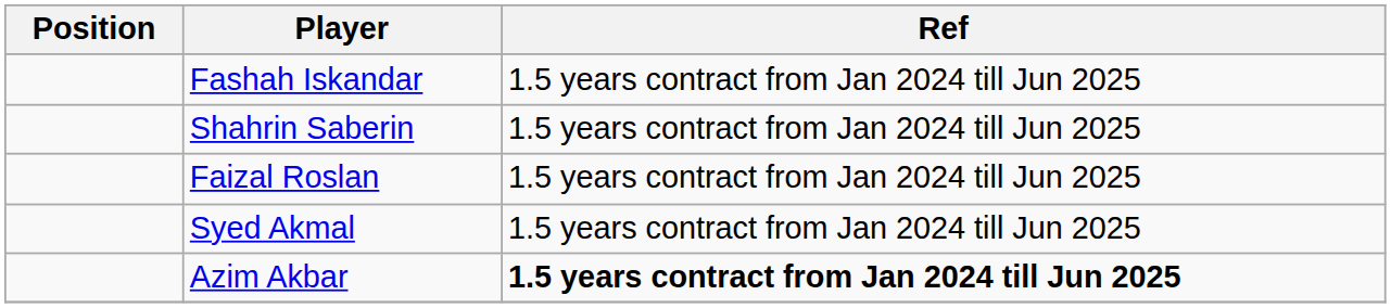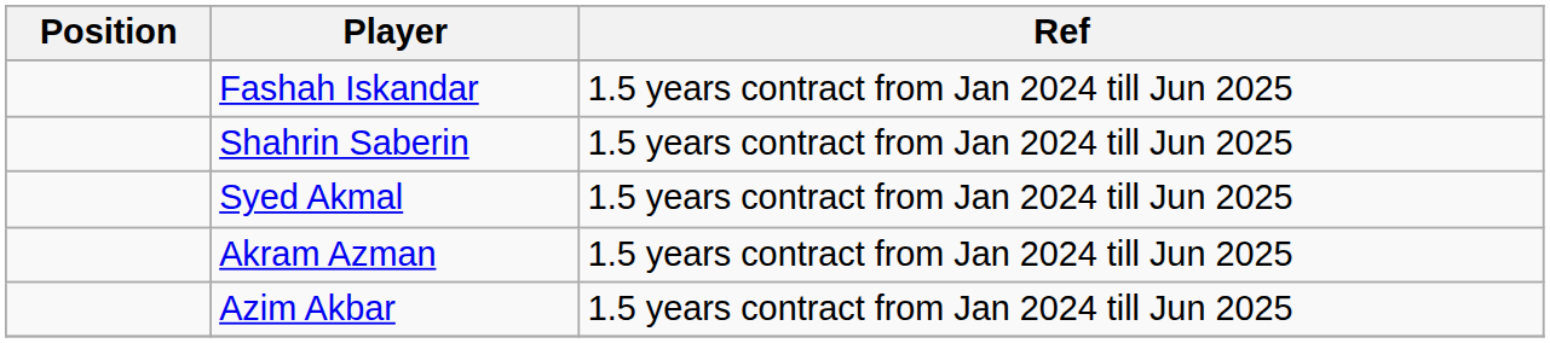 <table class="wikitable sortable" style="width:80%; text-align:center; font-size:100%; text-align:left;">
 <tr>
 <th><strong>Position</strong></th>
 <th><strong>Player</strong></th>
 <th><strong>Ref</strong></th>
 </tr>
 <tr>
 <td></td>
 <td> <a href='#'>Fashah Iskandar</a></td>
 <td>1.5 years contract from Jan 2024 till Jun 2025 </td>
 </tr>
 <tr>
 <td></td>
 <td> <a href='#'>Shahrin Saberin</a></td>
 <td>1.5 years contract from Jan 2024 till Jun 2025 </td>
 </tr>
 <tr>
 <td></td>
-<td> <a href='#'>Faizal Roslan</a></td>
-<td>1.5 years contract from Jan 2024 till Jun 2025 </td>
-</tr>
-<tr>
-<td></td>
 <td> <a href='#'>Syed Akmal</a></td>
 <td>1.5 years contract from Jan 2024 till Jun 2025 </td>
 </tr>
 <tr>
 <td></td>
+<td> <a href='#'>Akram Azman</a></td>
+<td>1.5 years contract from Jan 2024 till Jun 2025 </td>
+</tr>
+<tr>
+<td></td>
 <td> <a href='#'>Azim Akbar</a></td>
-<td><strong>1.5 years contract from Jan 2024 till Jun 2025 </strong></td>
+<td>1.5 years contract from Jan 2024 till Jun 2025 </td>
 </tr>
 <tr>
 </tr>
 </table>
